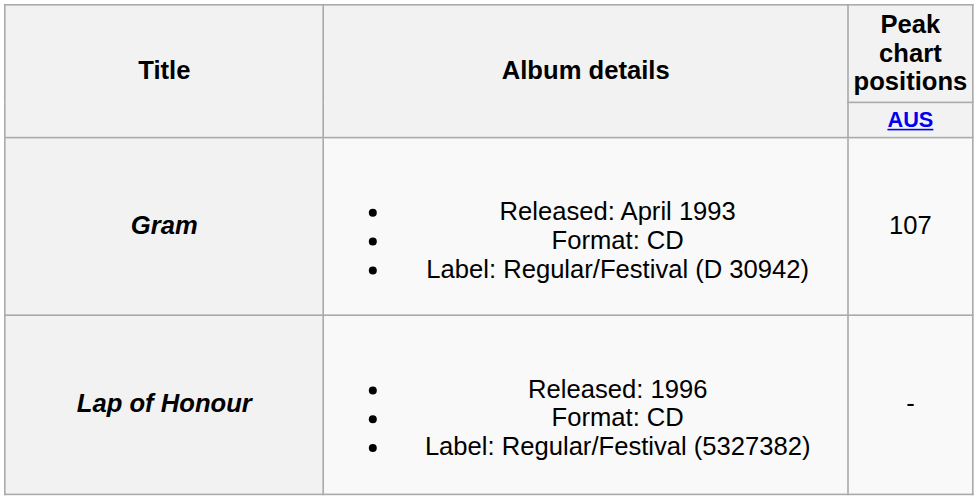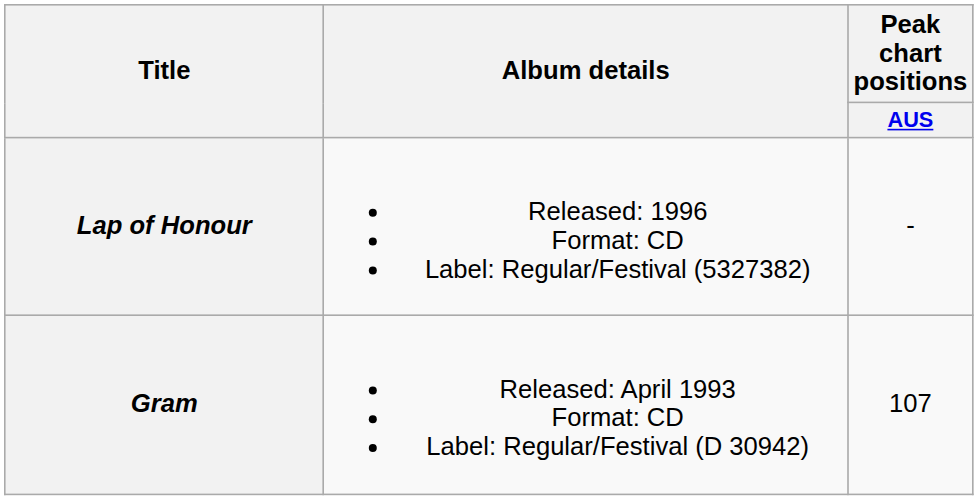 <table class="wikitable plainrowheaders" style="text-align:center;" border="1">
 <tr>
 <th scope="col" rowspan="2" style="width:12em;">Title</th>
 <th scope="col" rowspan="2" style="width:20em;">Album details</th>
 <th scope="col" colspan="1">Peak chart<br>positions</th>
 </tr>
 <tr>
 <th scope="col" style="width:3em; font-size:85%"><a href='#'>AUS</a><br></th>
 </tr>
 <tr>
+<th scope="row"><em>Lap of Honour</em></th>
+<td><br><ul><li>Released: 1996</li><li>Format: CD</li><li>Label: Regular/Festival (5327382)</li></ul></td>
+<td>-</td>
+</tr>
+<tr>
 <th scope="row"><em>Gram</em></th>
 <td><br><ul><li>Released: April 1993</li><li>Format: CD</li><li>Label: Regular/Festival (D 30942)</li></ul></td>
 <td>107</td>
 </tr>
-<tr>
-<th scope="row"><em>Lap of Honour</em></th>
-<td><br><ul><li>Released: 1996</li><li>Format: CD</li><li>Label: Regular/Festival (5327382)</li></ul></td>
-<td>-</td>
-</tr>
 </table>
